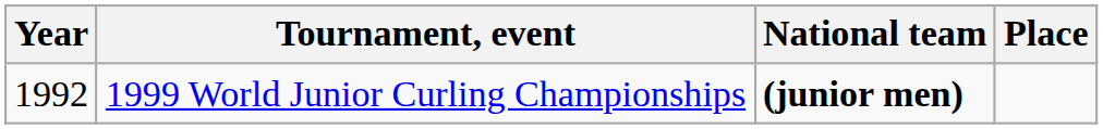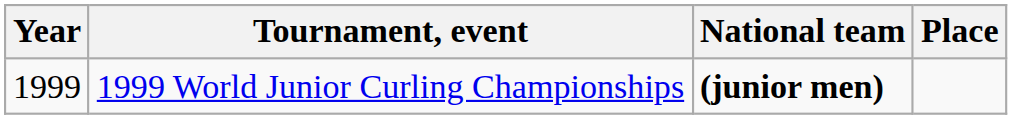 <table class="wikitable">
 <tr>
 <th scope="col">Year</th>
 <th scope="col">Tournament, event</th>
 <th scope="col">National team</th>
 <th scope="col">Place</th>
 </tr>
 <tr>
-<td>1992</td>
+<td>1999</td>
 <td><a href='#'>1999 World Junior Curling Championships</a></td>
 <td><strong> (junior men)</strong></td>
 <td></td>
 </tr>
 </table>
